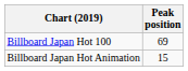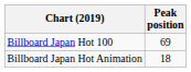 <table class="wikitable">
 <tr>
 <th>Chart (2019)</th>
 <th>Peak<br>position</th>
 </tr>
 <tr>
 <td><a href='#'>Billboard Japan</a> Hot 100</td>
 <td align="center">69</td>
 </tr>
 <tr>
 <td>Billboard Japan Hot Animation</td>
-<td align="center">15</td>
+<td align="center">18</td>
 </tr>
 </table>
